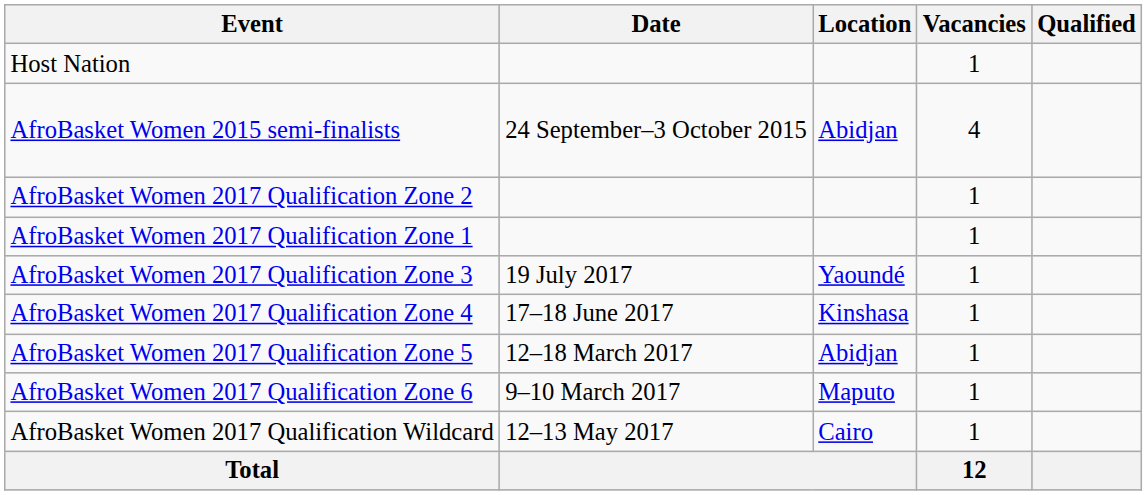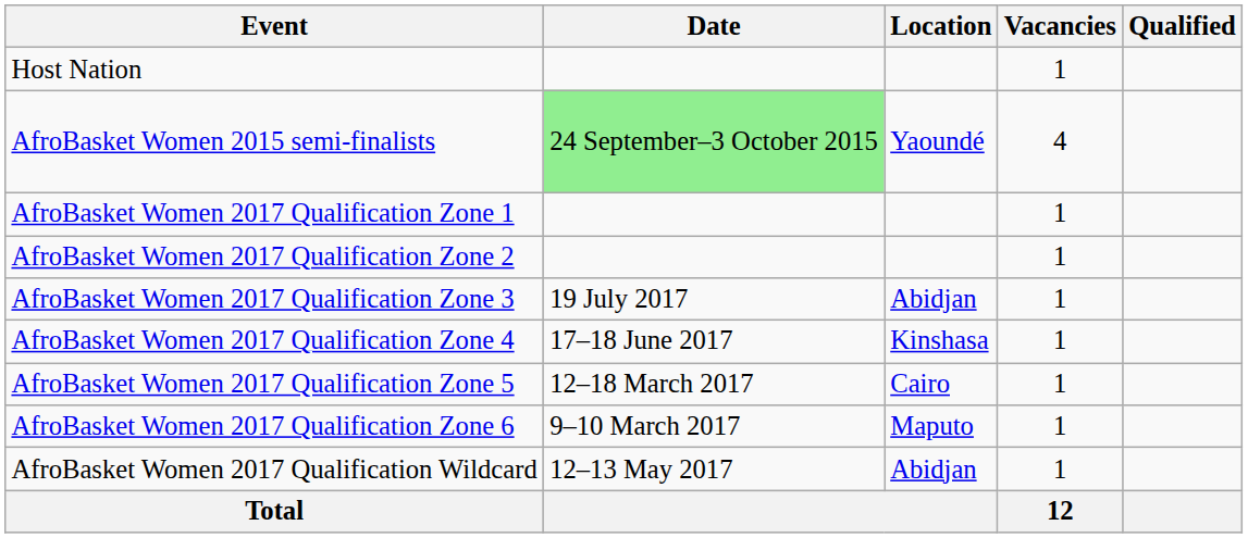 <table class="wikitable">
 <tr>
 <th>Event</th>
 <th>Date</th>
 <th>Location</th>
 <th>Vacancies</th>
 <th>Qualified</th>
 </tr>
 <tr>
 <td>Host Nation</td>
 <td></td>
 <td></td>
 <td align=center>1</td>
 <td></td>
 </tr>
 <tr>
 <td><a href='#'>AfroBasket Women 2015 semi-finalists</a></td>
-<td>24 September–3 October 2015</td>
-<td> <a href='#'>Abidjan</a></td>
+<td style="background: lightgreen;">24 September–3 October 2015</td>
+<td> <a href='#'>Yaoundé</a></td>
 <td align=center>4</td>
 <td><br><br><br></td>
+</tr>
+<tr>
+<td><a href='#'>AfroBasket Women 2017 Qualification Zone 1</a></td>
+<td></td>
+<td></td>
+<td align=center>1</td>
+<td></td>
 </tr>
 <tr>
 <td><a href='#'>AfroBasket Women 2017 Qualification Zone 2</a></td>
 <td></td>
 <td></td>
 <td align=center>1</td>
 <td></td>
 </tr>
 <tr>
-<td><a href='#'>AfroBasket Women 2017 Qualification Zone 1</a></td>
-<td></td>
-<td></td>
-<td align=center>1</td>
-<td></td>
-</tr>
-<tr>
 <td><a href='#'>AfroBasket Women 2017 Qualification Zone 3</a></td>
 <td>19 July 2017</td>
-<td> <a href='#'>Yaoundé</a></td>
+<td> <a href='#'>Abidjan</a></td>
 <td align=center>1</td>
 <td></td>
 </tr>
 <tr>
 <td><a href='#'>AfroBasket Women 2017 Qualification Zone 4</a></td>
 <td>17–18 June 2017</td>
 <td> <a href='#'>Kinshasa</a></td>
 <td align=center>1</td>
 <td></td>
 </tr>
 <tr>
 <td><a href='#'>AfroBasket Women 2017 Qualification Zone 5</a></td>
 <td>12–18 March 2017</td>
-<td> <a href='#'>Abidjan</a></td>
+<td> <a href='#'>Cairo</a></td>
 <td align=center>1</td>
 <td></td>
 </tr>
 <tr>
 <td><a href='#'>AfroBasket Women 2017 Qualification Zone 6</a></td>
 <td>9–10 March 2017</td>
 <td> <a href='#'>Maputo</a></td>
 <td align=center>1</td>
 <td></td>
 </tr>
 <tr>
 <td>AfroBasket Women 2017 Qualification Wildcard</td>
 <td>12–13 May 2017</td>
-<td> <a href='#'>Cairo</a></td>
+<td> <a href='#'>Abidjan</a></td>
 <td align=center>1</td>
 <td></td>
 </tr>
 <tr>
 <th>Total</th>
 <th colspan="2"></th>
 <th>12</th>
 <th></th>
 </tr>
 </table>
